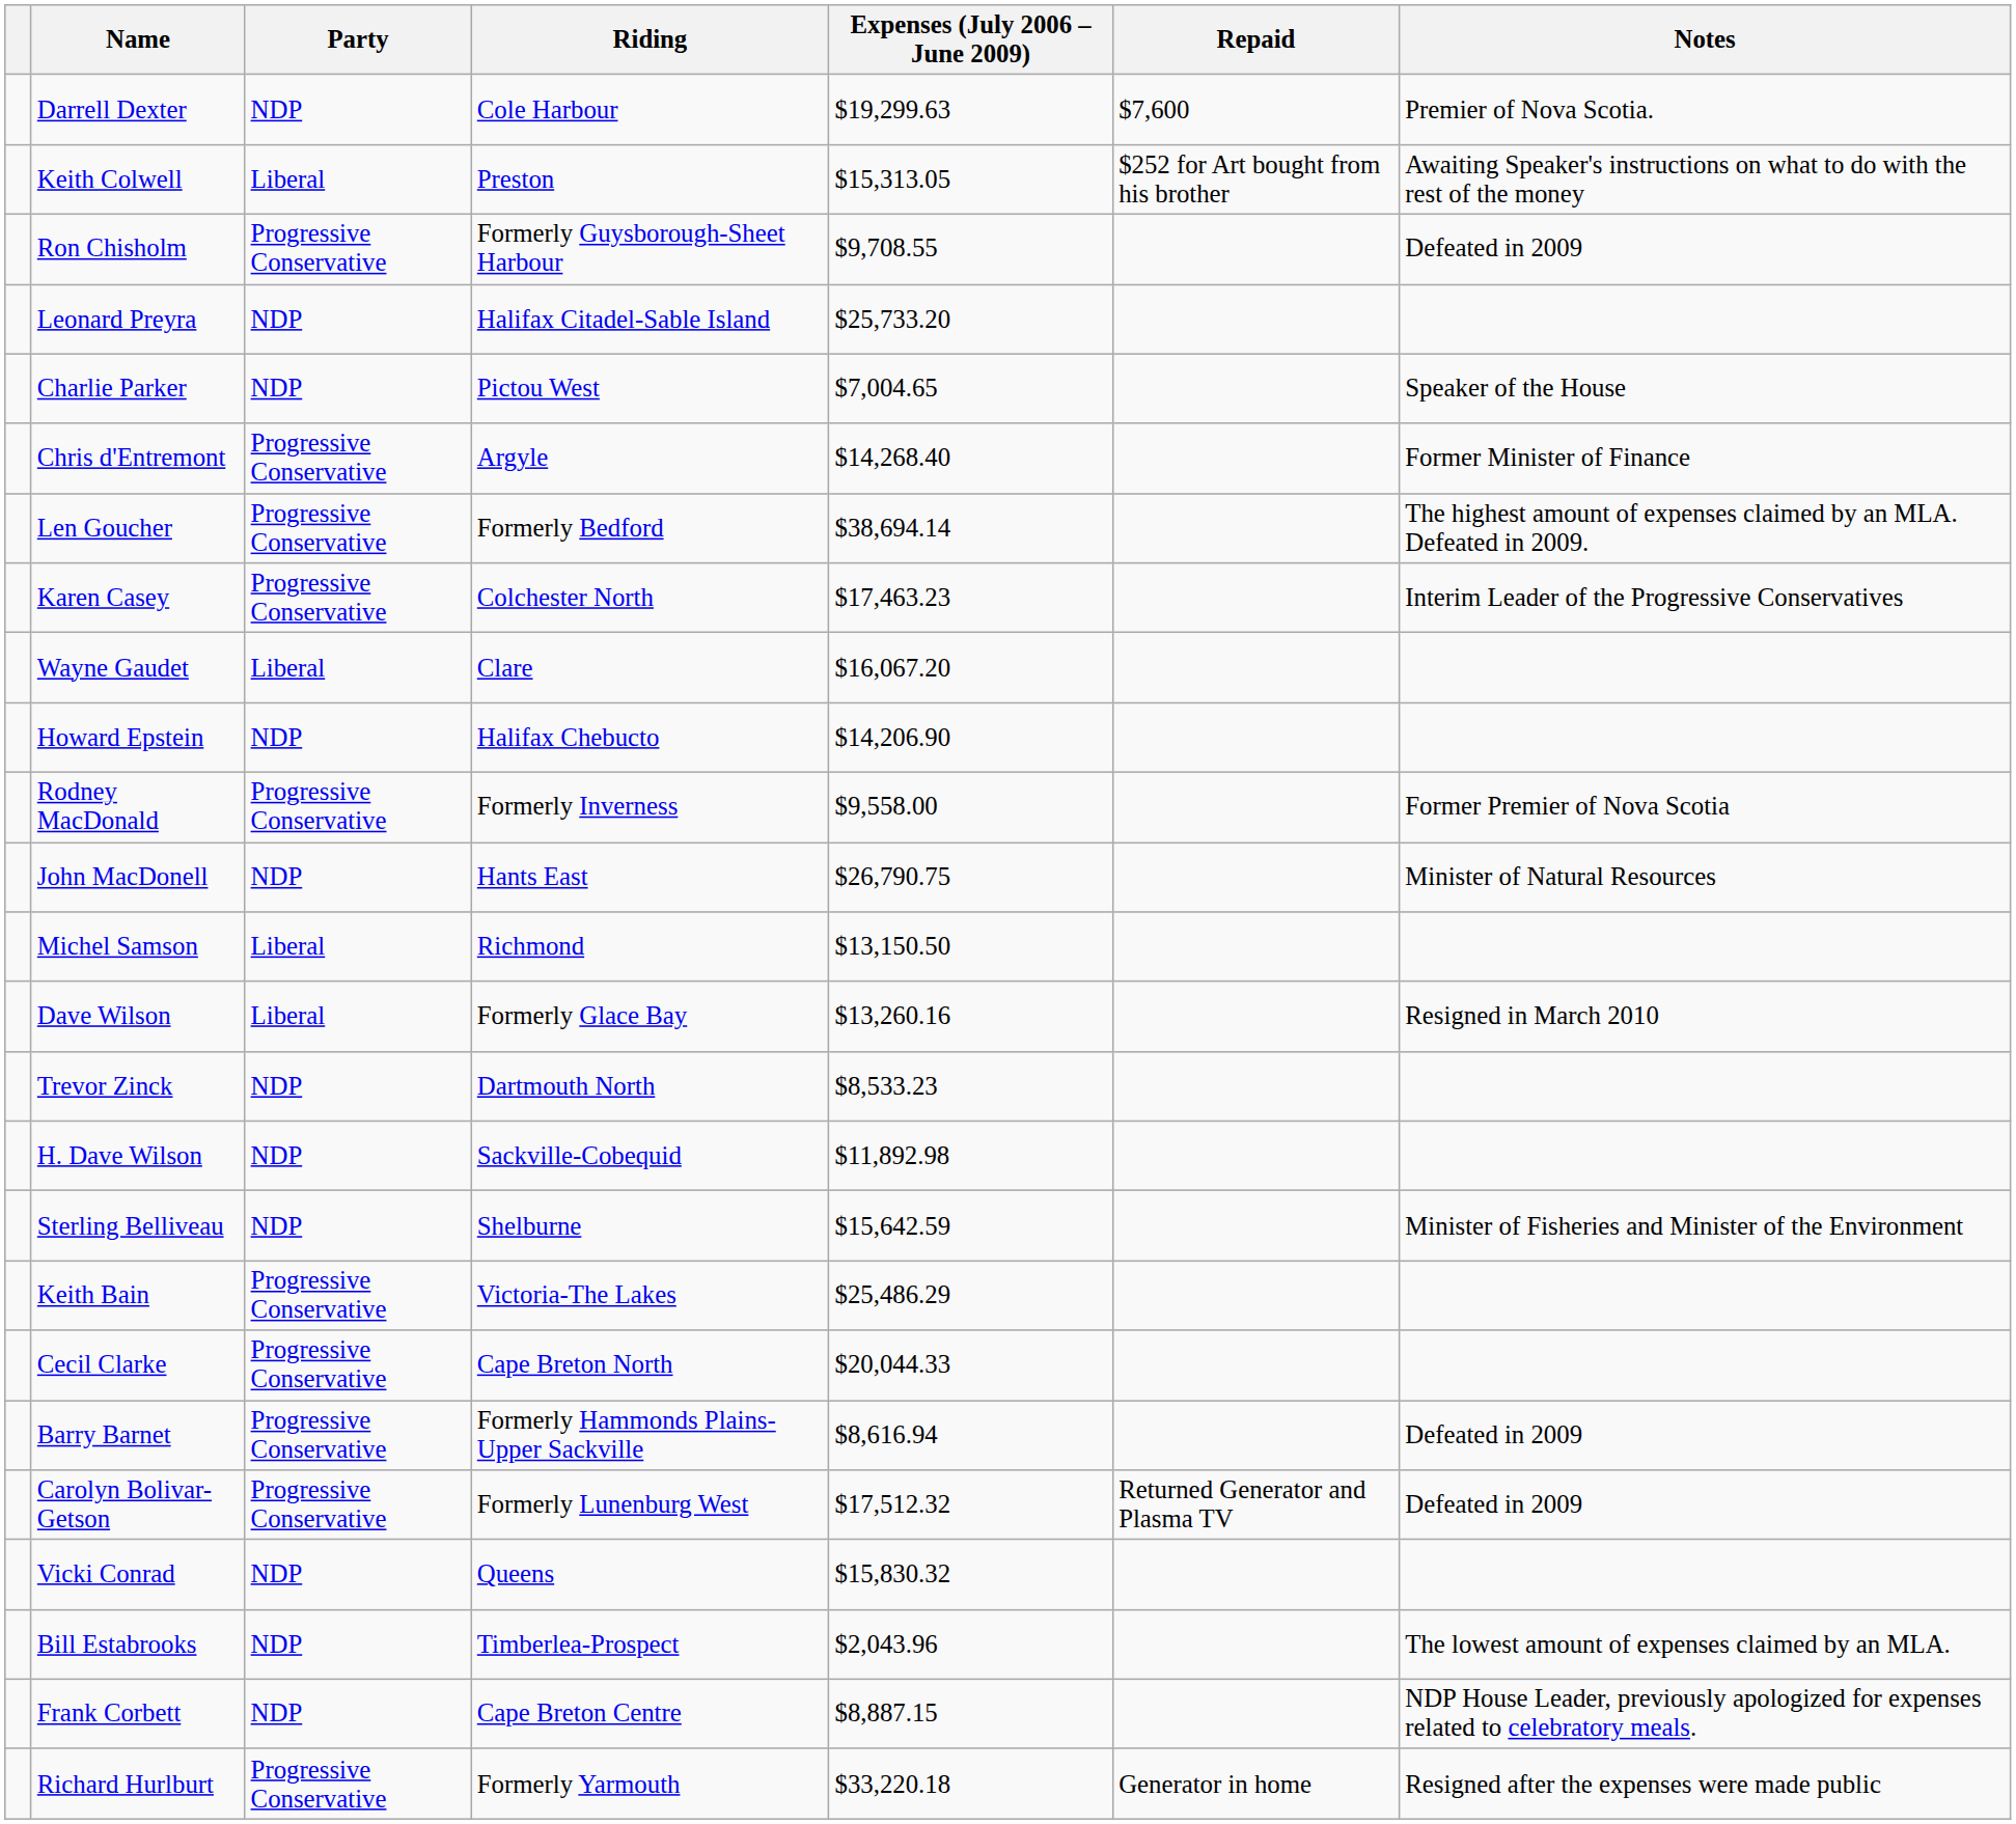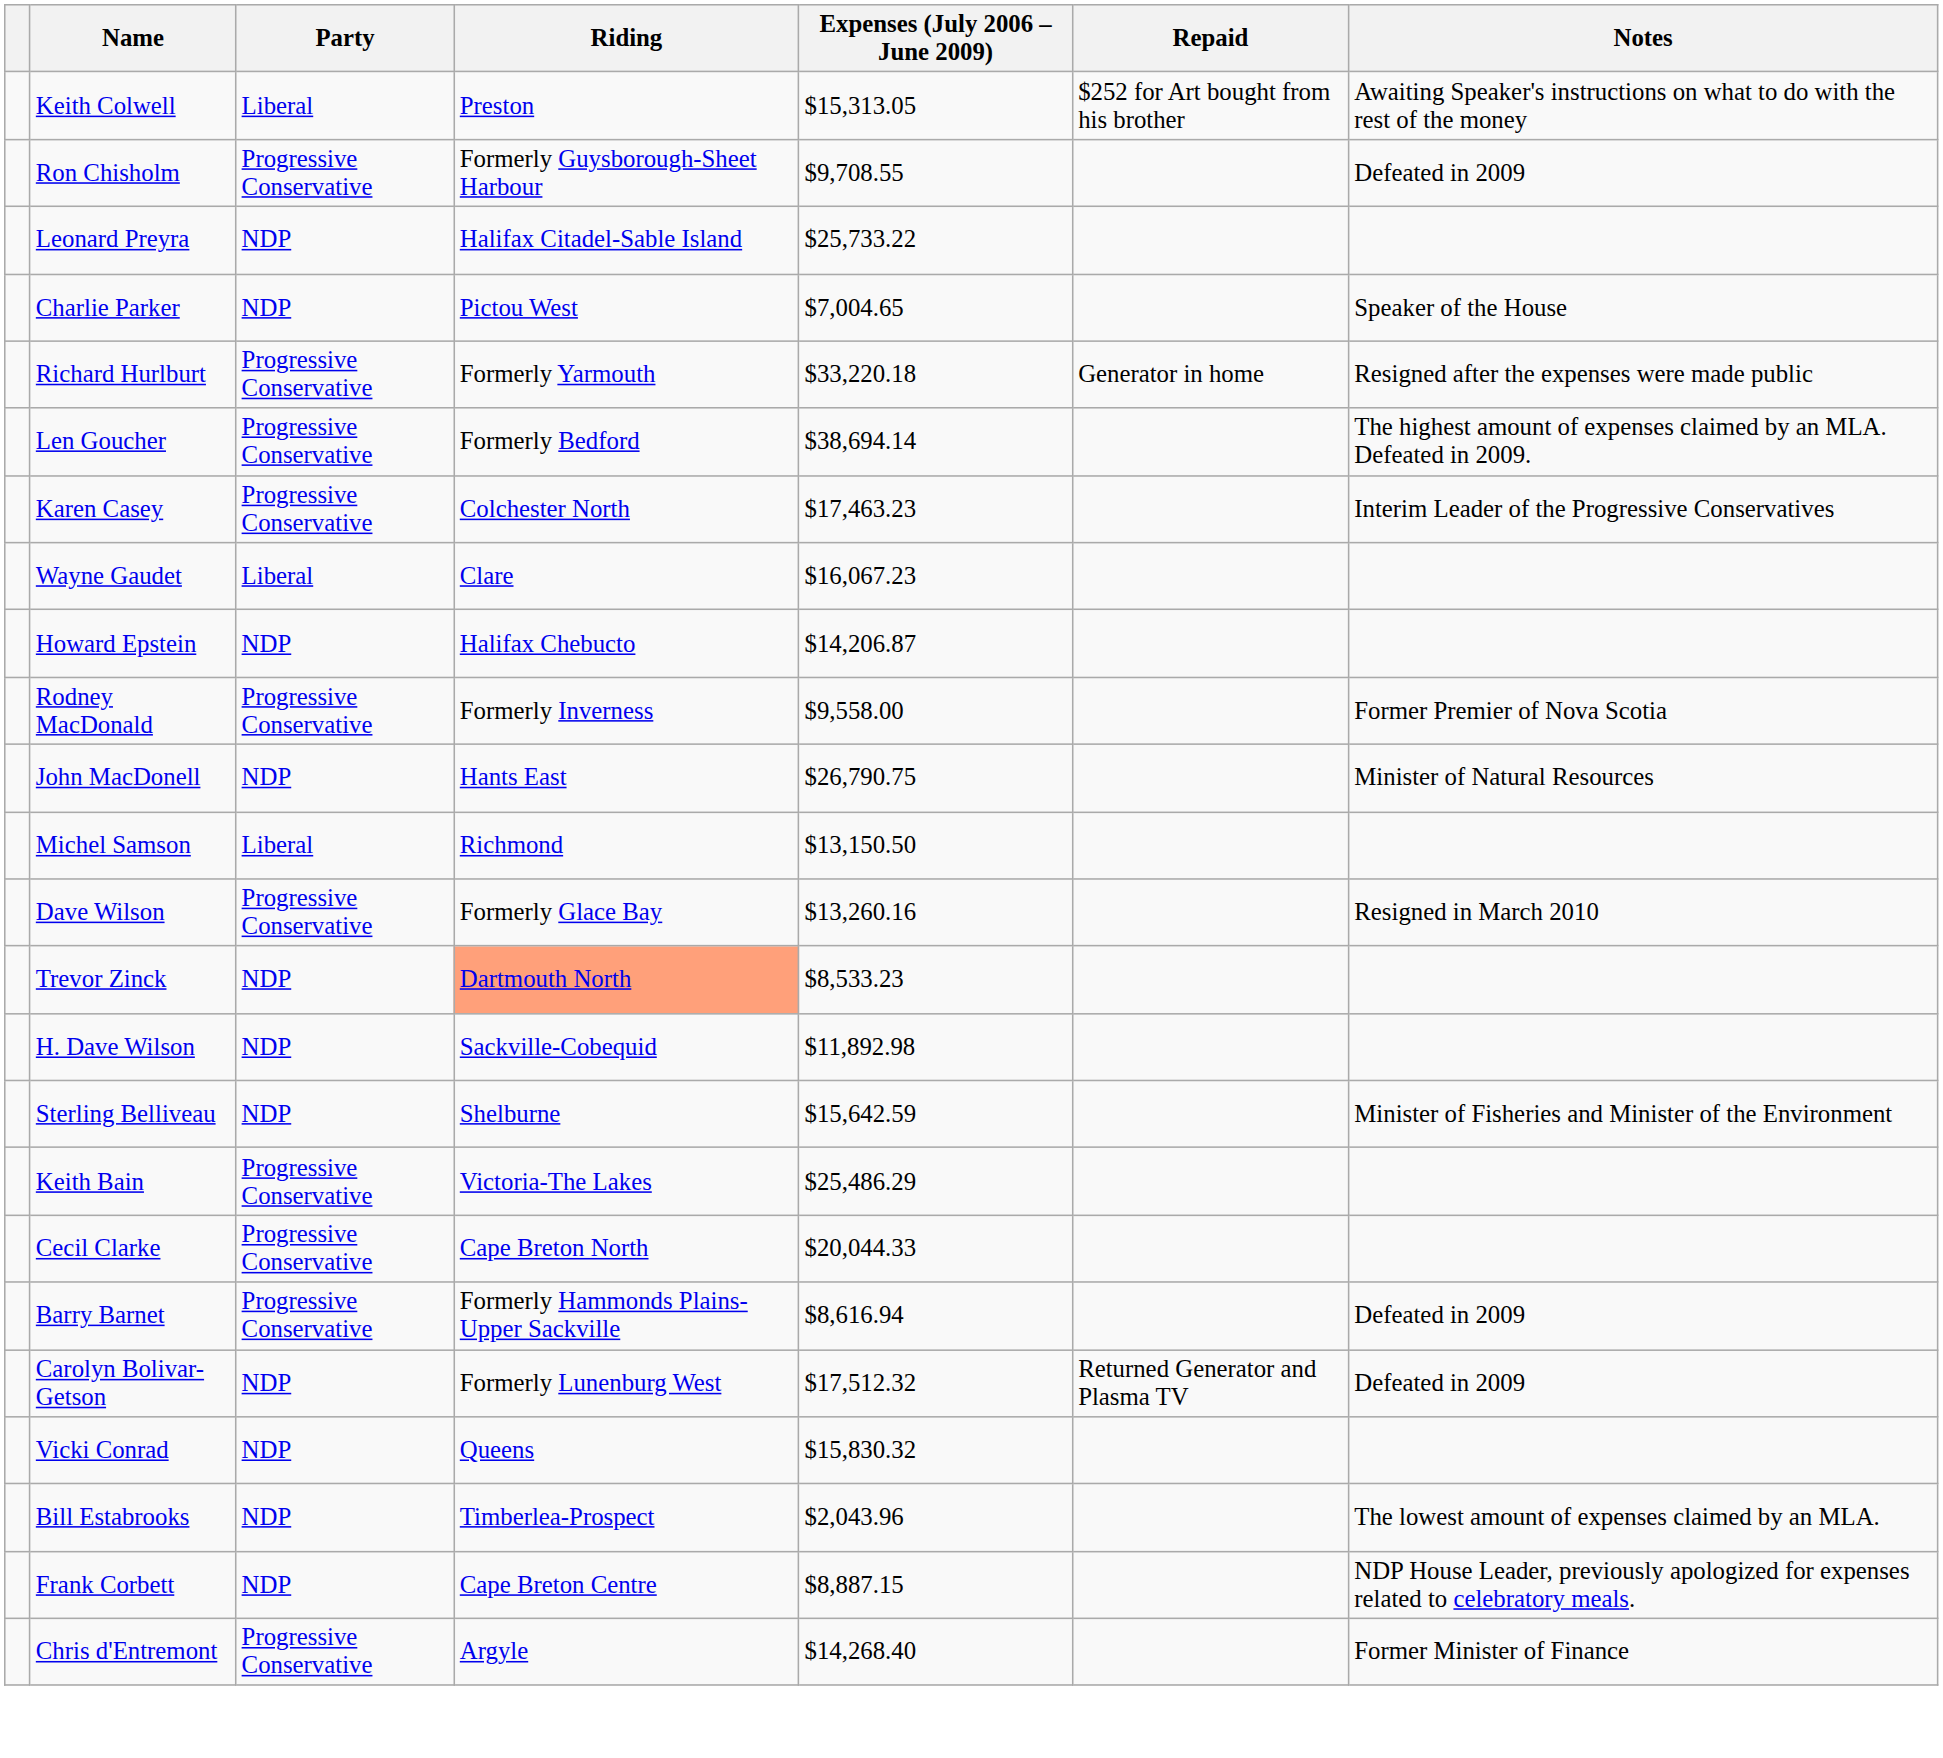 <table class="wikitable sortable">
 <tr>
 <th colspan="1"></th>
 <th>Name<br></th>
 <th>Party</th>
 <th>Riding</th>
 <th>Expenses (July 2006 – June 2009)</th>
 <th>Repaid</th>
 <th>Notes</th>
-</tr>
-<tr>
-<td rowspan="1" >   </td>
-<td><a href='#'>Darrell Dexter</a></td>
-<td><a href='#'>NDP</a></td>
-<td><a href='#'>Cole Harbour</a></td>
-<td>$19,299.63</td>
-<td>$7,600</td>
-<td>Premier of Nova Scotia.</td>
 </tr>
 <tr>
 <td rowspan="1" >   </td>
 <td><a href='#'>Keith Colwell</a></td>
 <td><a href='#'>Liberal</a></td>
 <td><a href='#'>Preston</a></td>
 <td>$15,313.05</td>
 <td>$252 for Art bought from his brother</td>
 <td>Awaiting Speaker's instructions on what to do with the rest of the money</td>
 </tr>
 <tr>
 <td rowspan="1" >   </td>
 <td><a href='#'>Ron Chisholm</a></td>
 <td><a href='#'>Progressive Conservative</a></td>
 <td>Formerly <a href='#'>Guysborough-Sheet Harbour</a></td>
 <td>$9,708.55</td>
 <td></td>
 <td>Defeated in 2009</td>
 </tr>
 <tr>
 <td rowspan="1" >   </td>
 <td><a href='#'>Leonard Preyra</a></td>
 <td><a href='#'>NDP</a></td>
 <td><a href='#'>Halifax Citadel-Sable Island</a></td>
-<td>$25,733.20</td>
+<td>$25,733.22</td>
 <td></td>
 <td></td>
 </tr>
 <tr>
 <td rowspan="1" >   </td>
 <td><a href='#'>Charlie Parker</a></td>
 <td><a href='#'>NDP</a></td>
 <td><a href='#'>Pictou West</a></td>
 <td>$7,004.65</td>
 <td></td>
 <td>Speaker of the House</td>
 </tr>
 <tr>
 <td rowspan="1" >   </td>
-<td><a href='#'>Chris d'Entremont</a></td>
+<td><a href='#'>Richard Hurlburt</a></td>
 <td><a href='#'>Progressive Conservative</a></td>
-<td><a href='#'>Argyle</a></td>
-<td>$14,268.40</td>
-<td></td>
-<td>Former Minister of Finance</td>
+<td>Formerly <a href='#'>Yarmouth</a></td>
+<td>$33,220.18</td>
+<td>Generator in home</td>
+<td>Resigned after the expenses were made public</td>
 </tr>
 <tr>
 <td rowspan="1" >   </td>
 <td><a href='#'>Len Goucher</a></td>
 <td><a href='#'>Progressive Conservative</a></td>
 <td>Formerly <a href='#'>Bedford</a></td>
 <td>$38,694.14</td>
 <td></td>
 <td>The highest amount of expenses claimed by an MLA. Defeated in 2009.</td>
 </tr>
 <tr>
 <td rowspan="1" >   </td>
 <td><a href='#'>Karen Casey</a></td>
 <td><a href='#'>Progressive Conservative</a></td>
 <td><a href='#'>Colchester North</a></td>
 <td>$17,463.23</td>
 <td></td>
 <td>Interim Leader of the Progressive Conservatives</td>
 </tr>
 <tr>
 <td rowspan="1" >   </td>
 <td><a href='#'>Wayne Gaudet</a></td>
 <td><a href='#'>Liberal</a></td>
 <td><a href='#'>Clare</a></td>
-<td>$16,067.20</td>
+<td>$16,067.23</td>
 <td></td>
 <td></td>
 </tr>
 <tr>
 <td rowspan="1" >   </td>
 <td><a href='#'>Howard Epstein</a></td>
 <td><a href='#'>NDP</a></td>
 <td><a href='#'>Halifax Chebucto</a></td>
-<td>$14,206.90</td>
+<td>$14,206.87</td>
 <td></td>
 <td></td>
 </tr>
 <tr>
 <td rowspan="1" >   </td>
 <td><a href='#'>Rodney MacDonald</a></td>
 <td><a href='#'>Progressive Conservative</a></td>
 <td>Formerly <a href='#'>Inverness</a></td>
 <td>$9,558.00</td>
 <td></td>
 <td>Former Premier of Nova Scotia</td>
 </tr>
 <tr>
 <td rowspan="1" >   </td>
 <td><a href='#'>John MacDonell</a></td>
 <td><a href='#'>NDP</a></td>
 <td><a href='#'>Hants East</a></td>
 <td>$26,790.75</td>
 <td></td>
 <td>Minister of Natural Resources</td>
 </tr>
 <tr>
 <td rowspan="1" >   </td>
 <td><a href='#'>Michel Samson</a></td>
 <td><a href='#'>Liberal</a></td>
 <td><a href='#'>Richmond</a></td>
 <td>$13,150.50</td>
 <td></td>
 <td></td>
 </tr>
 <tr>
 <td rowspan="1" >   </td>
 <td><a href='#'>Dave Wilson</a></td>
-<td><a href='#'>Liberal</a></td>
+<td><a href='#'>Progressive Conservative</a></td>
 <td>Formerly <a href='#'>Glace Bay</a></td>
 <td>$13,260.16</td>
 <td></td>
 <td>Resigned in March 2010</td>
 </tr>
 <tr>
 <td rowspan="1" >   </td>
 <td><a href='#'>Trevor Zinck</a></td>
 <td><a href='#'>NDP</a></td>
-<td><a href='#'>Dartmouth North</a></td>
+<td style="background: lightsalmon;"><a href='#'>Dartmouth North</a></td>
 <td>$8,533.23</td>
 <td></td>
 <td></td>
 </tr>
 <tr>
 <td rowspan="1" >   </td>
 <td><a href='#'>H. Dave Wilson</a></td>
 <td><a href='#'>NDP</a></td>
 <td><a href='#'>Sackville-Cobequid</a></td>
 <td>$11,892.98</td>
 <td></td>
 <td></td>
 </tr>
 <tr>
 <td rowspan="1" >   </td>
 <td><a href='#'>Sterling Belliveau</a></td>
 <td><a href='#'>NDP</a></td>
 <td><a href='#'>Shelburne</a></td>
 <td>$15,642.59</td>
 <td></td>
 <td>Minister of Fisheries and Minister of the Environment</td>
 </tr>
 <tr>
 <td rowspan="1" >   </td>
 <td><a href='#'>Keith Bain</a></td>
 <td><a href='#'>Progressive Conservative</a></td>
 <td><a href='#'>Victoria-The Lakes</a></td>
 <td>$25,486.29</td>
 <td></td>
 <td></td>
 </tr>
 <tr>
 <td rowspan="1" >   </td>
 <td><a href='#'>Cecil Clarke</a></td>
 <td><a href='#'>Progressive Conservative</a></td>
 <td><a href='#'>Cape Breton North</a></td>
 <td>$20,044.33</td>
 <td></td>
 <td></td>
 </tr>
 <tr>
 <td rowspan="1" >   </td>
 <td><a href='#'>Barry Barnet</a></td>
 <td><a href='#'>Progressive Conservative</a></td>
 <td>Formerly <a href='#'>Hammonds Plains-Upper Sackville</a></td>
 <td>$8,616.94</td>
 <td></td>
 <td>Defeated in 2009</td>
 </tr>
 <tr>
 <td rowspan="1" >   </td>
 <td><a href='#'>Carolyn Bolivar-Getson</a></td>
-<td><a href='#'>Progressive Conservative</a></td>
+<td><a href='#'>NDP</a></td>
 <td>Formerly <a href='#'>Lunenburg West</a></td>
 <td>$17,512.32</td>
 <td>Returned Generator and Plasma TV</td>
 <td>Defeated in 2009</td>
 </tr>
 <tr>
 <td rowspan="1" >   </td>
 <td><a href='#'>Vicki Conrad</a></td>
 <td><a href='#'>NDP</a></td>
 <td><a href='#'>Queens</a></td>
 <td>$15,830.32</td>
 <td></td>
 <td></td>
 </tr>
 <tr>
 <td rowspan="1" >   </td>
 <td><a href='#'>Bill Estabrooks</a></td>
 <td><a href='#'>NDP</a></td>
 <td><a href='#'>Timberlea-Prospect</a></td>
 <td>$2,043.96</td>
 <td></td>
 <td>The lowest amount of expenses claimed by an MLA.</td>
 </tr>
 <tr>
 <td rowspan="1" >   </td>
 <td><a href='#'>Frank Corbett</a></td>
 <td><a href='#'>NDP</a></td>
 <td><a href='#'>Cape Breton Centre</a></td>
 <td>$8,887.15</td>
 <td></td>
 <td>NDP House Leader, previously apologized for expenses related to <a href='#'>celebratory meals</a>.</td>
 </tr>
 <tr>
 <td rowspan="1" >   </td>
-<td><a href='#'>Richard Hurlburt</a></td>
+<td><a href='#'>Chris d'Entremont</a></td>
 <td><a href='#'>Progressive Conservative</a></td>
-<td>Formerly <a href='#'>Yarmouth</a></td>
-<td>$33,220.18</td>
-<td>Generator in home</td>
-<td>Resigned after the expenses were made public</td>
+<td><a href='#'>Argyle</a></td>
+<td>$14,268.40</td>
+<td></td>
+<td>Former Minister of Finance</td>
 </tr>
 </table>
